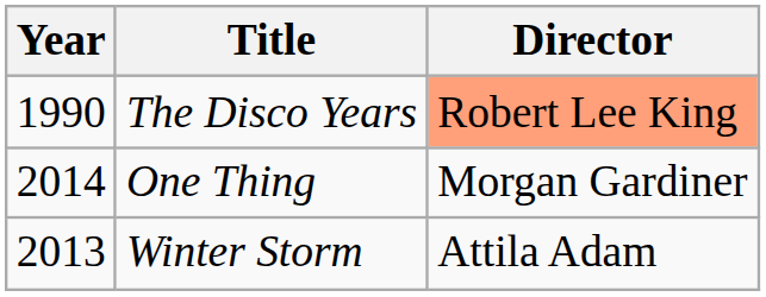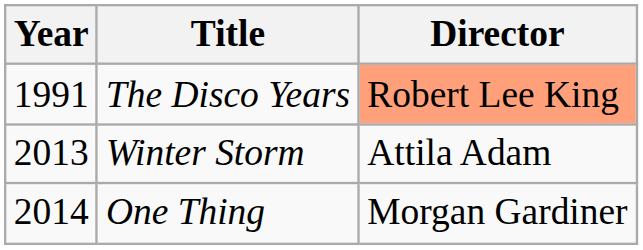 <table class="wikitable">
 <tr>
 <th>Year</th>
 <th>Title</th>
 <th>Director</th>
 </tr>
 <tr>
-<td>1990</td>
+<td>1991</td>
 <td><em>The Disco Years</em></td>
 <td style="background: lightsalmon;">Robert Lee King</td>
+</tr>
+<tr>
+<td>2013</td>
+<td><em>Winter Storm</em></td>
+<td>Attila Adam</td>
 </tr>
 <tr>
 <td>2014</td>
 <td><em>One Thing</em></td>
 <td>Morgan Gardiner</td>
 </tr>
-<tr>
-<td>2013</td>
-<td><em>Winter Storm</em></td>
-<td>Attila Adam</td>
-</tr>
 </table>
